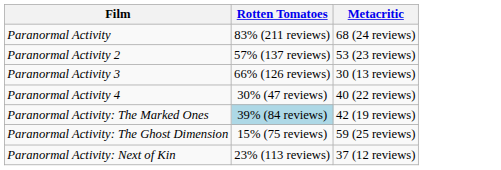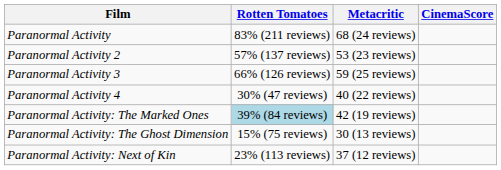 <table class="wikitable plainrowheaders" style="text-align:center;">
 <tr>
 <th>Film</th>
 <th><a href='#'>Rotten Tomatoes</a></th>
 <th><a href='#'>Metacritic</a></th>
+<th><a href='#'>CinemaScore</a></th>
 </tr>
 <tr>
 <td style="text-align:left"><em>Paranormal Activity</em></td>
 <td>83% (211 reviews)</td>
 <td>68 (24 reviews)</td>
+<td></td>
 </tr>
 <tr>
 <td style="text-align:left"><em>Paranormal Activity 2</em></td>
 <td>57% (137 reviews)</td>
 <td>53 (23 reviews)</td>
+<td></td>
 </tr>
 <tr>
 <td style="text-align:left"><em>Paranormal Activity 3</em></td>
 <td>66% (126 reviews)</td>
-<td>30 (13 reviews)</td>
+<td>59 (25 reviews)</td>
+<td></td>
 </tr>
 <tr>
 <td style="text-align:left"><em>Paranormal Activity 4</em></td>
 <td>30% (47 reviews)</td>
 <td>40 (22 reviews)</td>
+<td></td>
 </tr>
 <tr>
 <td style="text-align:left"><em>Paranormal Activity: The Marked Ones</em></td>
 <td style="background: lightblue;">39% (84 reviews)</td>
 <td>42 (19 reviews)</td>
+<td></td>
 </tr>
 <tr>
 <td style="text-align:left"><em>Paranormal Activity: The Ghost Dimension</em></td>
 <td>15% (75 reviews)</td>
-<td>59 (25 reviews)</td>
+<td>30 (13 reviews)</td>
+<td></td>
 </tr>
 <tr>
 <td style="text-align:left"><em>Paranormal Activity: Next of Kin</em></td>
 <td>23% (113 reviews)</td>
 <td>37 (12 reviews)</td>
+<td></td>
 </tr>
 </table>
